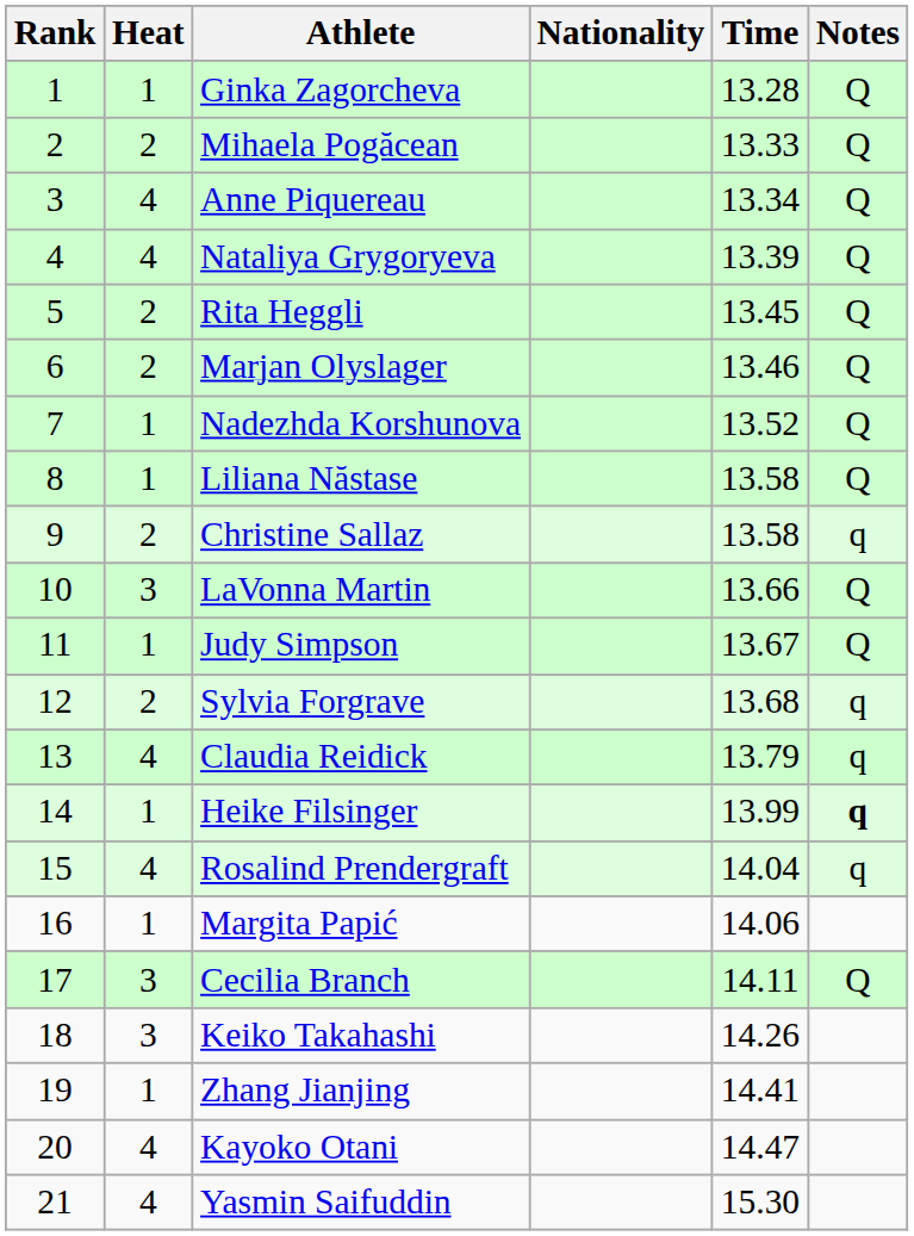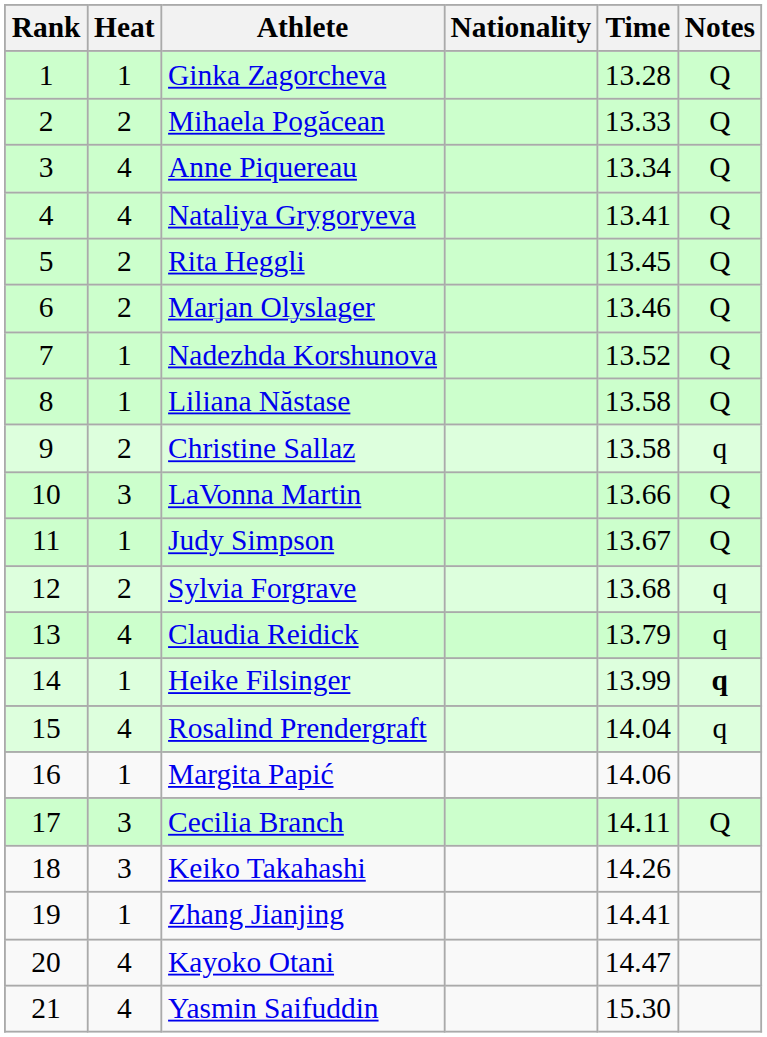 <table class="wikitable sortable" style="text-align:center">
 <tr>
 <th>Rank</th>
 <th>Heat</th>
 <th>Athlete</th>
 <th>Nationality</th>
 <th>Time</th>
 <th>Notes</th>
 </tr>
 <tr bgcolor=ccffcc>
 <td>1</td>
 <td>1</td>
 <td align=left><a href='#'>Ginka Zagorcheva</a></td>
 <td align=left></td>
 <td>13.28</td>
 <td>Q</td>
 </tr>
 <tr bgcolor=ccffcc>
 <td>2</td>
 <td>2</td>
 <td align=left><a href='#'>Mihaela Pogăcean</a></td>
 <td align=left></td>
 <td>13.33</td>
 <td>Q</td>
 </tr>
 <tr bgcolor=ccffcc>
 <td>3</td>
 <td>4</td>
 <td align=left><a href='#'>Anne Piquereau</a></td>
 <td align=left></td>
 <td>13.34</td>
 <td>Q</td>
 </tr>
 <tr bgcolor=ccffcc>
 <td>4</td>
 <td>4</td>
 <td align=left><a href='#'>Nataliya Grygoryeva</a></td>
 <td align=left></td>
-<td>13.39</td>
+<td>13.41</td>
 <td>Q</td>
 </tr>
 <tr bgcolor=ccffcc>
 <td>5</td>
 <td>2</td>
 <td align=left><a href='#'>Rita Heggli</a></td>
 <td align=left></td>
 <td>13.45</td>
 <td>Q</td>
 </tr>
 <tr bgcolor=ccffcc>
 <td>6</td>
 <td>2</td>
 <td align=left><a href='#'>Marjan Olyslager</a></td>
 <td align=left></td>
 <td>13.46</td>
 <td>Q</td>
 </tr>
 <tr bgcolor=ccffcc>
 <td>7</td>
 <td>1</td>
 <td align=left><a href='#'>Nadezhda Korshunova</a></td>
 <td align=left></td>
 <td>13.52</td>
 <td>Q</td>
 </tr>
 <tr bgcolor=ccffcc>
 <td>8</td>
 <td>1</td>
 <td align=left><a href='#'>Liliana Năstase</a></td>
 <td align=left></td>
 <td>13.58</td>
 <td>Q</td>
 </tr>
 <tr bgcolor=ddffdd>
 <td>9</td>
 <td>2</td>
 <td align=left><a href='#'>Christine Sallaz</a></td>
 <td align=left></td>
 <td>13.58</td>
 <td>q</td>
 </tr>
 <tr bgcolor=ccffcc>
 <td>10</td>
 <td>3</td>
 <td align=left><a href='#'>LaVonna Martin</a></td>
 <td align=left></td>
 <td>13.66</td>
 <td>Q</td>
 </tr>
 <tr bgcolor=ccffcc>
 <td>11</td>
 <td>1</td>
 <td align=left><a href='#'>Judy Simpson</a></td>
 <td align=left></td>
 <td>13.67</td>
 <td>Q</td>
 </tr>
 <tr bgcolor=ddffdd>
 <td>12</td>
 <td>2</td>
 <td align=left><a href='#'>Sylvia Forgrave</a></td>
 <td align=left></td>
 <td>13.68</td>
 <td>q</td>
 </tr>
 <tr bgcolor=ccffcc>
 <td>13</td>
 <td>4</td>
 <td align=left><a href='#'>Claudia Reidick</a></td>
 <td align=left></td>
 <td>13.79</td>
 <td>q</td>
 </tr>
 <tr bgcolor=ddffdd>
 <td>14</td>
 <td>1</td>
 <td align=left><a href='#'>Heike Filsinger</a></td>
 <td align=left></td>
 <td>13.99</td>
 <td><strong>q</strong></td>
 </tr>
 <tr bgcolor=ddffdd>
 <td>15</td>
 <td>4</td>
 <td align=left><a href='#'>Rosalind Prendergraft</a></td>
 <td align=left></td>
 <td>14.04</td>
 <td>q</td>
 </tr>
 <tr>
 <td>16</td>
 <td>1</td>
 <td align=left><a href='#'>Margita Papić</a></td>
 <td align=left></td>
 <td>14.06</td>
 <td></td>
 </tr>
 <tr bgcolor=ccffcc>
 <td>17</td>
 <td>3</td>
 <td align=left><a href='#'>Cecilia Branch</a></td>
 <td align=left></td>
 <td>14.11</td>
 <td>Q</td>
 </tr>
 <tr>
 <td>18</td>
 <td>3</td>
 <td align=left><a href='#'>Keiko Takahashi</a></td>
 <td align=left></td>
 <td>14.26</td>
 <td></td>
 </tr>
 <tr>
 <td>19</td>
 <td>1</td>
 <td align=left><a href='#'>Zhang Jianjing</a></td>
 <td align=left></td>
 <td>14.41</td>
 <td></td>
 </tr>
 <tr>
 <td>20</td>
 <td>4</td>
 <td align=left><a href='#'>Kayoko Otani</a></td>
 <td align=left></td>
 <td>14.47</td>
 <td></td>
 </tr>
 <tr>
 <td>21</td>
 <td>4</td>
 <td align=left><a href='#'>Yasmin Saifuddin</a></td>
 <td align=left></td>
 <td>15.30</td>
 <td></td>
 </tr>
 </table>
